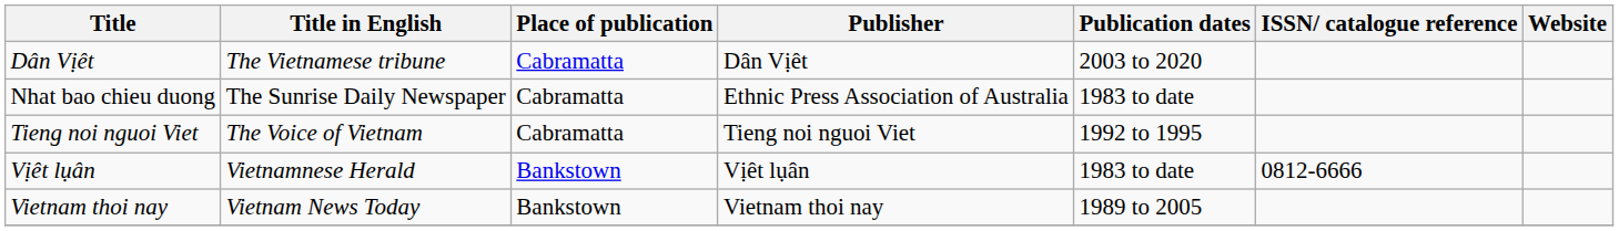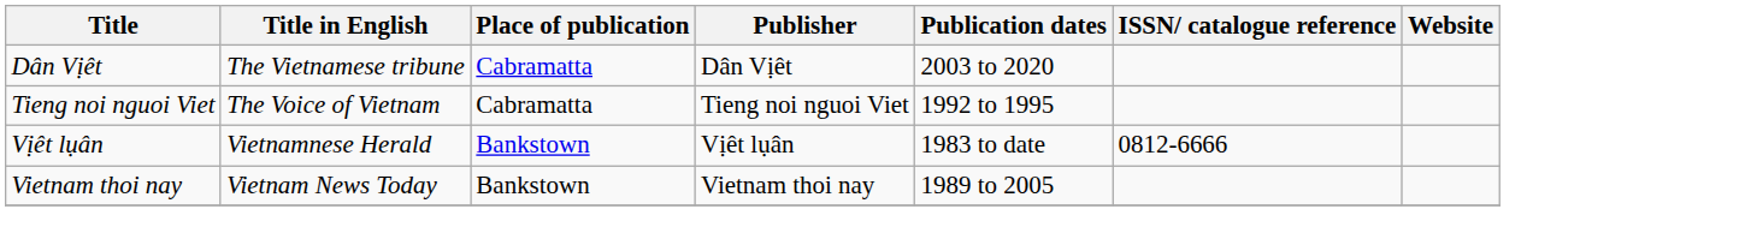 <table class="wikitable sortable">
 <tr>
 <th>Title</th>
 <th>Title in English</th>
 <th>Place of publication</th>
 <th>Publisher</th>
 <th>Publication dates</th>
 <th>ISSN/ catalogue reference</th>
 <th>Website</th>
 </tr>
 <tr>
 <td><em>Dân Vịêt</em></td>
 <td><em>The Vietnamese tribune</em></td>
 <td><a href='#'>Cabramatta</a></td>
 <td>Dân Vịêt</td>
 <td>2003 to 2020</td>
-<td></td>
-<td></td>
-</tr>
-<tr>
-<td>Nhat bao chieu duong</td>
-<td>The Sunrise Daily Newspaper</td>
-<td>Cabramatta</td>
-<td>Ethnic Press Association of Australia</td>
-<td>1983 to date</td>
 <td></td>
 <td></td>
 </tr>
 <tr>
 <td><em>Tieng noi nguoi Viet</em></td>
 <td><em>The Voice of Vietnam</em></td>
 <td>Cabramatta</td>
 <td>Tieng noi nguoi Viet</td>
 <td>1992 to 1995</td>
 <td></td>
 <td></td>
 </tr>
 <tr>
 <td><em>Vịêt lụân</em></td>
 <td><em>Vietnamnese Herald</em></td>
 <td><a href='#'>Bankstown</a></td>
 <td>Vịêt lụân</td>
 <td>1983 to date</td>
 <td>0812-6666 </td>
 <td></td>
 </tr>
 <tr>
 <td><em>Vietnam thoi nay</em></td>
 <td><em>Vietnam News Today</em></td>
 <td>Bankstown</td>
 <td>Vietnam thoi nay</td>
 <td>1989 to 2005</td>
 <td></td>
 <td></td>
 </tr>
 <tr>
 </tr>
 </table>
